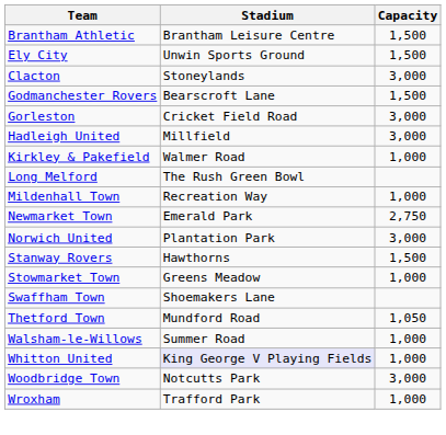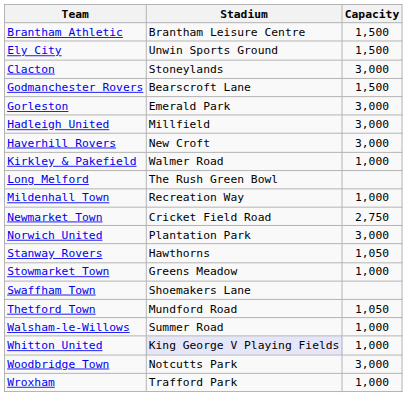 <table class="wikitable sortable">
 <tr>
 <th>Team</th>
 <th>Stadium</th>
 <th>Capacity</th>
 </tr>
 <tr>
 <td><a href='#'>Brantham Athletic</a></td>
 <td>Brantham Leisure Centre</td>
 <td align="center">1,500</td>
 </tr>
 <tr>
 <td><a href='#'>Ely City</a></td>
 <td>Unwin Sports Ground</td>
 <td align="center">1,500</td>
 </tr>
 <tr>
 <td><a href='#'>Clacton</a></td>
 <td>Stoneylands</td>
 <td align="center">3,000</td>
 </tr>
 <tr>
 <td><a href='#'>Godmanchester Rovers</a></td>
 <td>Bearscroft Lane</td>
 <td align="center">1,500</td>
 </tr>
 <tr>
 <td><a href='#'>Gorleston</a></td>
-<td>Cricket Field Road</td>
+<td>Emerald Park</td>
 <td align="center">3,000</td>
 </tr>
 <tr>
 <td><a href='#'>Hadleigh United</a></td>
 <td>Millfield</td>
+<td align="center">3,000</td>
+</tr>
+<tr>
+<td><a href='#'>Haverhill Rovers</a></td>
+<td>New Croft</td>
 <td align="center">3,000</td>
 </tr>
 <tr>
 <td><a href='#'>Kirkley & Pakefield</a></td>
 <td>Walmer Road</td>
 <td align="center">1,000</td>
 </tr>
 <tr>
 <td><a href='#'>Long Melford</a></td>
 <td>The Rush Green Bowl</td>
 <td align="center"></td>
 </tr>
 <tr>
 <td><a href='#'>Mildenhall Town</a></td>
 <td>Recreation Way</td>
 <td align="center">1,000</td>
 </tr>
 <tr>
 <td><a href='#'>Newmarket Town</a></td>
-<td>Emerald Park</td>
+<td>Cricket Field Road</td>
 <td align="center">2,750</td>
 </tr>
 <tr>
 <td><a href='#'>Norwich United</a></td>
 <td>Plantation Park</td>
 <td align="center">3,000</td>
 </tr>
 <tr>
 <td><a href='#'>Stanway Rovers</a></td>
 <td>Hawthorns</td>
-<td align="center">1,500</td>
+<td align="center">1,050</td>
 </tr>
 <tr>
 <td><a href='#'>Stowmarket Town</a></td>
 <td>Greens Meadow</td>
 <td align="center">1,000</td>
 </tr>
 <tr>
 <td><a href='#'>Swaffham Town</a></td>
 <td>Shoemakers Lane</td>
 <td align="center"></td>
 </tr>
 <tr>
 <td><a href='#'>Thetford Town</a></td>
 <td>Mundford Road</td>
 <td align="center">1,050</td>
 </tr>
 <tr>
 <td><a href='#'>Walsham-le-Willows</a></td>
 <td>Summer Road</td>
 <td align="center">1,000</td>
 </tr>
 <tr>
 <td><a href='#'>Whitton United</a></td>
 <td style="background: lavender;">King George V Playing Fields</td>
 <td align="center">1,000</td>
 </tr>
 <tr>
 <td><a href='#'>Woodbridge Town</a></td>
 <td>Notcutts Park</td>
 <td align="center">3,000</td>
 </tr>
 <tr>
 <td><a href='#'>Wroxham</a></td>
 <td>Trafford Park</td>
 <td align="center">1,000</td>
 </tr>
 </table>
